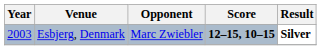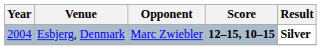 <table class="sortable wikitable" style="font-size: 90%;">
 <tr>
 <th>Year</th>
 <th>Venue</th>
 <th>Opponent</th>
 <th>Score</th>
 <th>Result</th>
 </tr>
 <tr style="background:#AABBCC">
-<td align="center"><a href='#'>2003</a></td>
+<td align="center"><a href='#'>2004</a></td>
 <td align="left"><a href='#'>Esbjerg</a>, <a href='#'>Denmark</a></td>
 <td align="left"> <a href='#'>Marc Zwiebler</a></td>
 <td align="left"><strong>12–15, 10–15</strong></td>
 <td style="text-align:left; background:white"> <strong>Silver</strong></td>
 </tr>
 <tr>
 </tr>
 </table>
